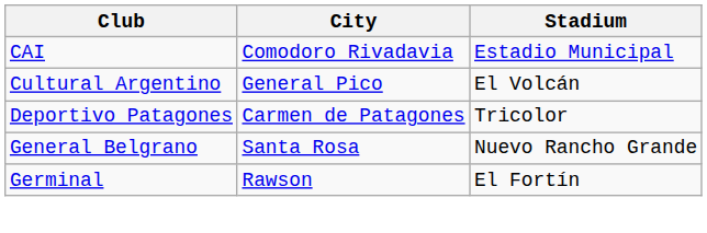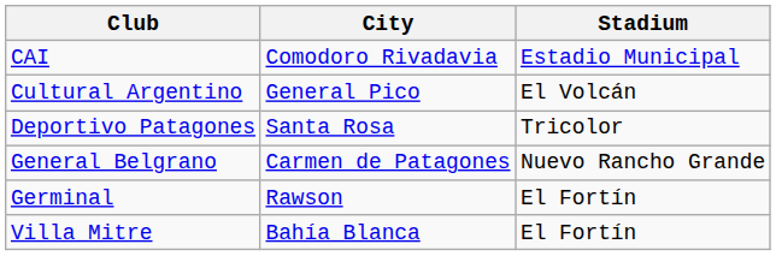 <table class="wikitable sortable">
 <tr>
 <th>Club</th>
 <th>City</th>
 <th>Stadium</th>
 </tr>
 <tr>
 <td> <a href='#'>CAI</a></td>
 <td><a href='#'>Comodoro Rivadavia</a></td>
 <td><a href='#'>Estadio Municipal</a></td>
 </tr>
 <tr>
 <td> <a href='#'>Cultural Argentino</a></td>
 <td><a href='#'>General Pico</a></td>
 <td>El Volcán</td>
 </tr>
 <tr>
 <td> <a href='#'>Deportivo Patagones</a></td>
-<td><a href='#'>Carmen de Patagones</a></td>
+<td><a href='#'>Santa Rosa</a></td>
 <td>Tricolor</td>
 </tr>
 <tr>
 <td> <a href='#'>General Belgrano</a></td>
-<td><a href='#'>Santa Rosa</a></td>
+<td><a href='#'>Carmen de Patagones</a></td>
 <td>Nuevo Rancho Grande</td>
 </tr>
 <tr>
 <td> <a href='#'>Germinal</a></td>
 <td><a href='#'>Rawson</a></td>
 <td>El Fortín</td>
 </tr>
+<tr>
+<td> <a href='#'>Villa Mitre</a></td>
+<td><a href='#'>Bahía Blanca</a></td>
+<td>El Fortín</td>
+</tr>
 </table>
